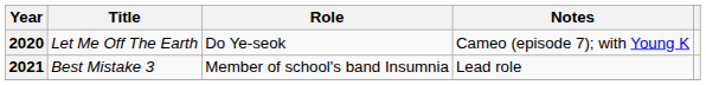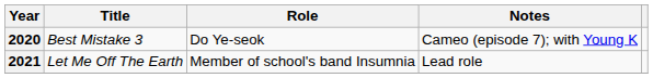 <table class="wikitable sortable plainrowheaders">
 <tr>
 <th scope="col">Year</th>
 <th scope="col">Title</th>
 <th scope="col">Role</th>
 <th scope="col">Notes</th>
 <th scope="col" class="unsortable"></th>
 </tr>
 <tr>
 <th scope="row">2020</th>
-<td><em>Let Me Off The Earth</em></td>
+<td><em>Best Mistake 3</em></td>
 <td>Do Ye-seok</td>
 <td>Cameo (episode 7); with <a href='#'>Young K</a></td>
 <td></td>
 </tr>
 <tr>
 <th scope="row">2021</th>
-<td><em>Best Mistake 3</em></td>
+<td><em>Let Me Off The Earth</em></td>
 <td>Member of school's band Insumnia</td>
 <td>Lead role</td>
 <td></td>
 </tr>
 <tr>
 </tr>
 </table>
